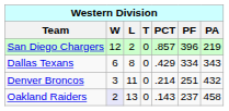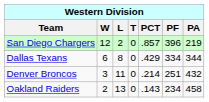 <table class="wikitable" style="text-align:center">
 <tr bgcolor="#ccffff">
 <td colspan="7" align="center"><strong>Western Division</strong></td>
 </tr>
 <tr bgcolor="#efefef">
 <th>Team</th>
 <th>W</th>
 <th>L</th>
 <th>T</th>
 <th>PCT</th>
 <th>PF</th>
 <th>PA</th>
 </tr>
 <tr style="background:#ccffcc">
 <td align="left"><a href='#'>San Diego Chargers</a></td>
 <td>12</td>
 <td>2</td>
 <td>0</td>
 <td>.857</td>
 <td>396</td>
 <td>219</td>
 </tr>
 <tr>
 <td align="left"><a href='#'>Dallas Texans</a></td>
 <td>6</td>
 <td>8</td>
 <td>0</td>
 <td>.429</td>
 <td>334</td>
-<td>343</td>
+<td>344</td>
 </tr>
 <tr>
 <td align="left"><a href='#'>Denver Broncos</a></td>
 <td>3</td>
 <td>11</td>
 <td>0</td>
 <td>.214</td>
 <td>251</td>
 <td>432</td>
 </tr>
 <tr>
 <td align="left"><a href='#'>Oakland Raiders</a></td>
-<td style="background: lavender;">2</td>
+<td>2</td>
 <td>13</td>
 <td>0</td>
 <td>.143</td>
-<td>237</td>
+<td>234</td>
 <td>458</td>
 </tr>
 </table>
